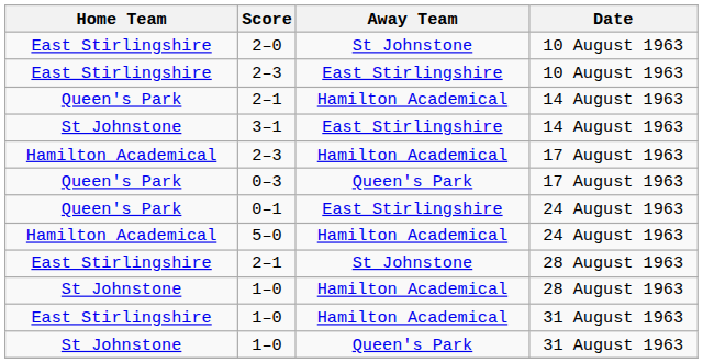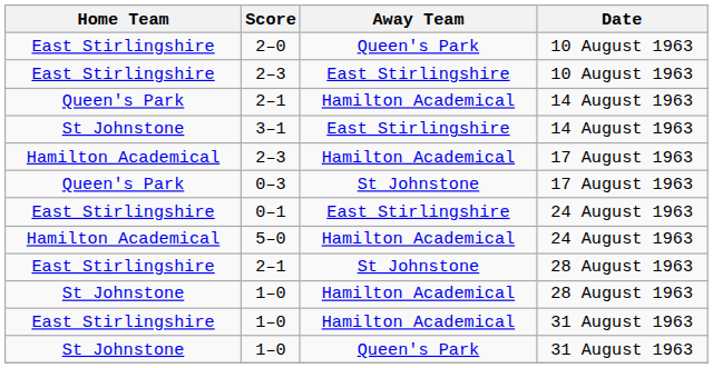 <table class="wikitable" style="text-align:center;">
 <tr>
 <th width=175>Home Team</th>
 <th width=20>Score</th>
 <th width=175>Away Team</th>
 <th width= 125>Date</th>
 </tr>
 <tr>
 <td><a href='#'>East Stirlingshire</a></td>
 <td>2–0</td>
-<td><a href='#'>St Johnstone</a></td>
+<td><a href='#'>Queen's Park</a></td>
 <td>10 August 1963</td>
 </tr>
 <tr>
 <td><a href='#'>East Stirlingshire</a></td>
 <td>2–3</td>
 <td><a href='#'>East Stirlingshire</a></td>
 <td>10 August 1963</td>
 </tr>
 <tr>
 <td><a href='#'>Queen's Park</a></td>
 <td>2–1</td>
 <td><a href='#'>Hamilton Academical</a></td>
 <td>14 August 1963</td>
 </tr>
 <tr>
 <td><a href='#'>St Johnstone</a></td>
 <td>3–1</td>
 <td><a href='#'>East Stirlingshire</a></td>
 <td>14 August 1963</td>
 </tr>
 <tr>
 <td><a href='#'>Hamilton Academical</a></td>
 <td>2–3</td>
 <td><a href='#'>Hamilton Academical</a></td>
 <td>17 August 1963</td>
 </tr>
 <tr>
 <td><a href='#'>Queen's Park</a></td>
 <td>0–3</td>
-<td><a href='#'>Queen's Park</a></td>
+<td><a href='#'>St Johnstone</a></td>
 <td>17 August 1963</td>
 </tr>
 <tr>
-<td><a href='#'>Queen's Park</a></td>
+<td><a href='#'>East Stirlingshire</a></td>
 <td>0–1</td>
 <td><a href='#'>East Stirlingshire</a></td>
 <td>24 August 1963</td>
 </tr>
 <tr>
 <td><a href='#'>Hamilton Academical</a></td>
 <td>5–0</td>
 <td><a href='#'>Hamilton Academical</a></td>
 <td>24 August 1963</td>
 </tr>
 <tr>
 <td><a href='#'>East Stirlingshire</a></td>
 <td>2–1</td>
 <td><a href='#'>St Johnstone</a></td>
 <td>28 August 1963</td>
 </tr>
 <tr>
 <td><a href='#'>St Johnstone</a></td>
 <td>1–0</td>
 <td><a href='#'>Hamilton Academical</a></td>
 <td>28 August 1963</td>
 </tr>
 <tr>
 <td><a href='#'>East Stirlingshire</a></td>
 <td>1–0</td>
 <td><a href='#'>Hamilton Academical</a></td>
 <td>31 August 1963</td>
 </tr>
 <tr>
 <td><a href='#'>St Johnstone</a></td>
 <td>1–0</td>
 <td><a href='#'>Queen's Park</a></td>
 <td>31 August 1963</td>
 </tr>
 <tr>
 </tr>
 </table>
